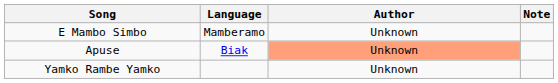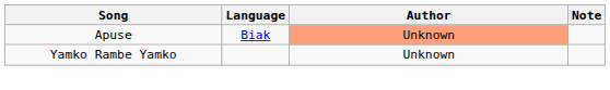 <table class="wikitable" style="width:50%;text-align:center">
 <tr>
 <th style="width:35%">Song</th>
 <th style="width:10%">Language</th>
 <th style="width:45%">Author</th>
 <th style="width:5%">Note</th>
-</tr>
-<tr>
-<td>E Mambo Simbo</td>
-<td>Mamberamo</td>
-<td>Unknown</td>
-<td></td>
 </tr>
 <tr>
 <td>Apuse</td>
 <td><a href='#'>Biak</a></td>
 <td style="background: lightsalmon;">Unknown</td>
 <td></td>
 </tr>
 <tr>
 <td>Yamko Rambe Yamko</td>
 <td></td>
 <td>Unknown</td>
 <td></td>
 </tr>
 </table>
